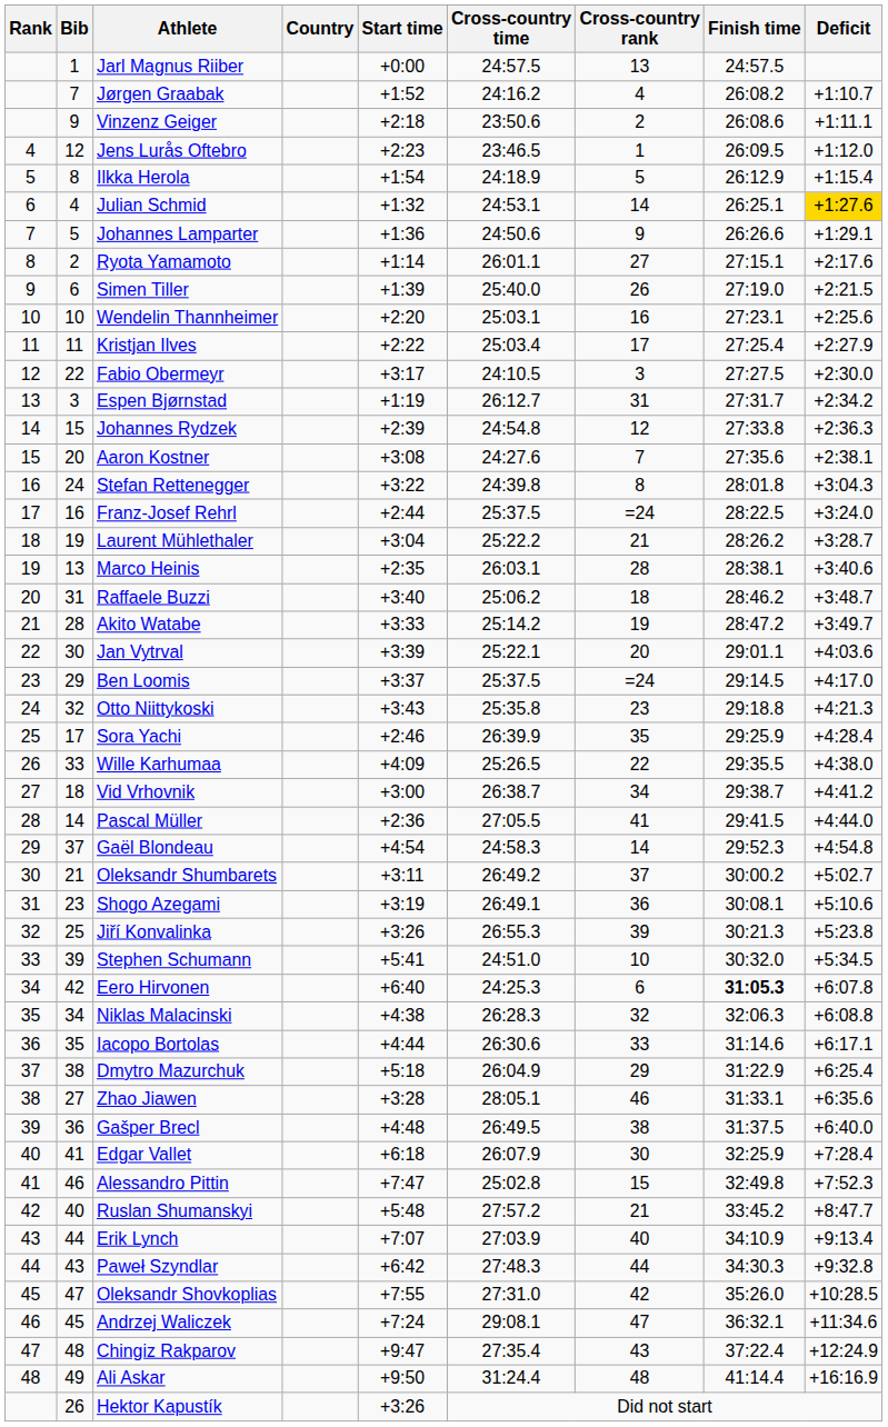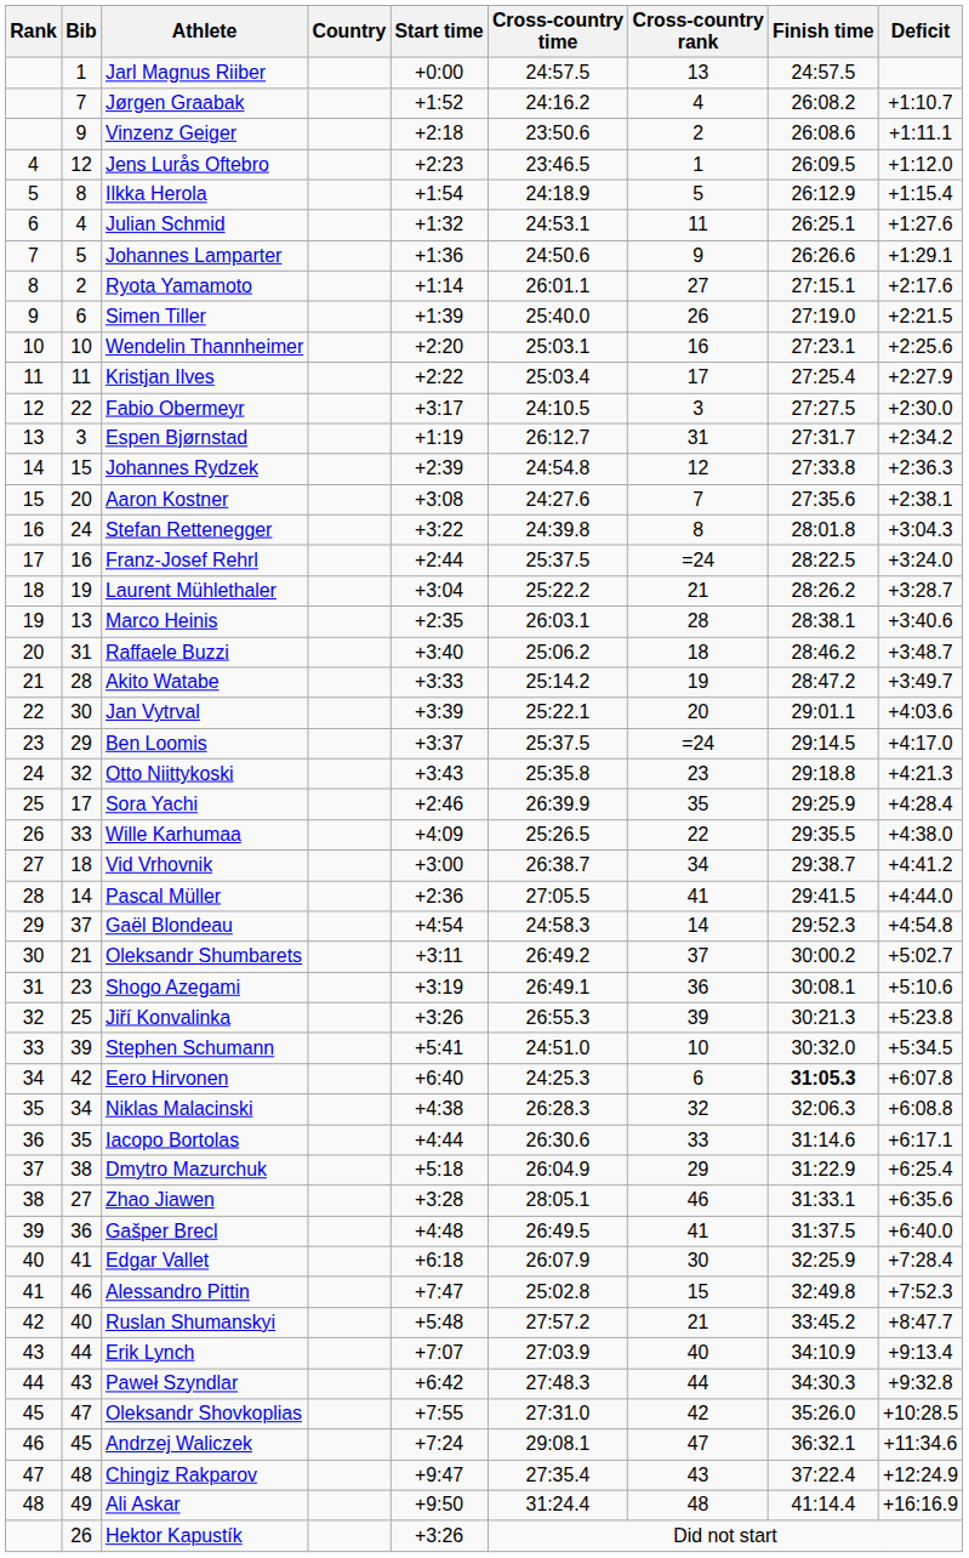 <table class="wikitable sortable" style="text-align:center">
 <tr>
 <th>Rank</th>
 <th>Bib</th>
 <th>Athlete</th>
 <th>Country</th>
 <th>Start time</th>
 <th>Cross-country<br>time</th>
 <th>Cross-country<br>rank</th>
 <th>Finish time</th>
 <th>Deficit</th>
 </tr>
 <tr>
 <td></td>
 <td>1</td>
 <td align=left><a href='#'>Jarl Magnus Riiber</a></td>
 <td align=left></td>
 <td>+0:00</td>
 <td>24:57.5</td>
 <td>13</td>
 <td>24:57.5</td>
 <td></td>
 </tr>
 <tr>
 <td></td>
 <td>7</td>
 <td align=left><a href='#'>Jørgen Graabak</a></td>
 <td align=left></td>
 <td>+1:52</td>
 <td>24:16.2</td>
 <td>4</td>
 <td>26:08.2</td>
 <td>+1:10.7</td>
 </tr>
 <tr>
 <td></td>
 <td>9</td>
 <td align=left><a href='#'>Vinzenz Geiger</a></td>
 <td align=left></td>
 <td>+2:18</td>
 <td>23:50.6</td>
 <td>2</td>
 <td>26:08.6</td>
 <td>+1:11.1</td>
 </tr>
 <tr>
 <td>4</td>
 <td>12</td>
 <td align=left><a href='#'>Jens Lurås Oftebro</a></td>
 <td align=left></td>
 <td>+2:23</td>
 <td>23:46.5</td>
 <td>1</td>
 <td>26:09.5</td>
 <td>+1:12.0</td>
 </tr>
 <tr>
 <td>5</td>
 <td>8</td>
 <td align=left><a href='#'>Ilkka Herola</a></td>
 <td align=left></td>
 <td>+1:54</td>
 <td>24:18.9</td>
 <td>5</td>
 <td>26:12.9</td>
 <td>+1:15.4</td>
 </tr>
 <tr>
 <td>6</td>
 <td>4</td>
 <td align=left><a href='#'>Julian Schmid</a></td>
 <td align=left></td>
 <td>+1:32</td>
 <td>24:53.1</td>
-<td>14</td>
+<td>11</td>
 <td>26:25.1</td>
-<td style="background: gold;">+1:27.6</td>
+<td>+1:27.6</td>
 </tr>
 <tr>
 <td>7</td>
 <td>5</td>
 <td align=left><a href='#'>Johannes Lamparter</a></td>
 <td align=left></td>
 <td>+1:36</td>
 <td>24:50.6</td>
 <td>9</td>
 <td>26:26.6</td>
 <td>+1:29.1</td>
 </tr>
 <tr>
 <td>8</td>
 <td>2</td>
 <td align=left><a href='#'>Ryota Yamamoto</a></td>
 <td align=left></td>
 <td>+1:14</td>
 <td>26:01.1</td>
 <td>27</td>
 <td>27:15.1</td>
 <td>+2:17.6</td>
 </tr>
 <tr>
 <td>9</td>
 <td>6</td>
 <td align=left><a href='#'>Simen Tiller</a></td>
 <td align=left></td>
 <td>+1:39</td>
 <td>25:40.0</td>
 <td>26</td>
 <td>27:19.0</td>
 <td>+2:21.5</td>
 </tr>
 <tr>
 <td>10</td>
 <td>10</td>
 <td align=left><a href='#'>Wendelin Thannheimer</a></td>
 <td align=left></td>
 <td>+2:20</td>
 <td>25:03.1</td>
 <td>16</td>
 <td>27:23.1</td>
 <td>+2:25.6</td>
 </tr>
 <tr>
 <td>11</td>
 <td>11</td>
 <td align=left><a href='#'>Kristjan Ilves</a></td>
 <td align=left></td>
 <td>+2:22</td>
 <td>25:03.4</td>
 <td>17</td>
 <td>27:25.4</td>
 <td>+2:27.9</td>
 </tr>
 <tr>
 <td>12</td>
 <td>22</td>
 <td align=left><a href='#'>Fabio Obermeyr</a></td>
 <td align=left></td>
 <td>+3:17</td>
 <td>24:10.5</td>
 <td>3</td>
 <td>27:27.5</td>
 <td>+2:30.0</td>
 </tr>
 <tr>
 <td>13</td>
 <td>3</td>
 <td align=left><a href='#'>Espen Bjørnstad</a></td>
 <td align=left></td>
 <td>+1:19</td>
 <td>26:12.7</td>
 <td>31</td>
 <td>27:31.7</td>
 <td>+2:34.2</td>
 </tr>
 <tr>
 <td>14</td>
 <td>15</td>
 <td align=left><a href='#'>Johannes Rydzek</a></td>
 <td align=left></td>
 <td>+2:39</td>
 <td>24:54.8</td>
 <td>12</td>
 <td>27:33.8</td>
 <td>+2:36.3</td>
 </tr>
 <tr>
 <td>15</td>
 <td>20</td>
 <td align=left><a href='#'>Aaron Kostner</a></td>
 <td align=left></td>
 <td>+3:08</td>
 <td>24:27.6</td>
 <td>7</td>
 <td>27:35.6</td>
 <td>+2:38.1</td>
 </tr>
 <tr>
 <td>16</td>
 <td>24</td>
 <td align=left><a href='#'>Stefan Rettenegger</a></td>
 <td align=left></td>
 <td>+3:22</td>
 <td>24:39.8</td>
 <td>8</td>
 <td>28:01.8</td>
 <td>+3:04.3</td>
 </tr>
 <tr>
 <td>17</td>
 <td>16</td>
 <td align=left><a href='#'>Franz-Josef Rehrl</a></td>
 <td align=left></td>
 <td>+2:44</td>
 <td>25:37.5</td>
 <td>=24</td>
 <td>28:22.5</td>
 <td>+3:24.0</td>
 </tr>
 <tr>
 <td>18</td>
 <td>19</td>
 <td align=left><a href='#'>Laurent Mühlethaler</a></td>
 <td align=left></td>
 <td>+3:04</td>
 <td>25:22.2</td>
 <td>21</td>
 <td>28:26.2</td>
 <td>+3:28.7</td>
 </tr>
 <tr>
 <td>19</td>
 <td>13</td>
 <td align=left><a href='#'>Marco Heinis</a></td>
 <td align=left></td>
 <td>+2:35</td>
 <td>26:03.1</td>
 <td>28</td>
 <td>28:38.1</td>
 <td>+3:40.6</td>
 </tr>
 <tr>
 <td>20</td>
 <td>31</td>
 <td align=left><a href='#'>Raffaele Buzzi</a></td>
 <td align=left></td>
 <td>+3:40</td>
 <td>25:06.2</td>
 <td>18</td>
 <td>28:46.2</td>
 <td>+3:48.7</td>
 </tr>
 <tr>
 <td>21</td>
 <td>28</td>
 <td align=left><a href='#'>Akito Watabe</a></td>
 <td align=left></td>
 <td>+3:33</td>
 <td>25:14.2</td>
 <td>19</td>
 <td>28:47.2</td>
 <td>+3:49.7</td>
 </tr>
 <tr>
 <td>22</td>
 <td>30</td>
 <td align=left><a href='#'>Jan Vytrval</a></td>
 <td align=left></td>
 <td>+3:39</td>
 <td>25:22.1</td>
 <td>20</td>
 <td>29:01.1</td>
 <td>+4:03.6</td>
 </tr>
 <tr>
 <td>23</td>
 <td>29</td>
 <td align=left><a href='#'>Ben Loomis</a></td>
 <td align=left></td>
 <td>+3:37</td>
 <td>25:37.5</td>
 <td>=24</td>
 <td>29:14.5</td>
 <td>+4:17.0</td>
 </tr>
 <tr>
 <td>24</td>
 <td>32</td>
 <td align=left><a href='#'>Otto Niittykoski</a></td>
 <td align=left></td>
 <td>+3:43</td>
 <td>25:35.8</td>
 <td>23</td>
 <td>29:18.8</td>
 <td>+4:21.3</td>
 </tr>
 <tr>
 <td>25</td>
 <td>17</td>
 <td align=left><a href='#'>Sora Yachi</a></td>
 <td align=left></td>
 <td>+2:46</td>
 <td>26:39.9</td>
 <td>35</td>
 <td>29:25.9</td>
 <td>+4:28.4</td>
 </tr>
 <tr>
 <td>26</td>
 <td>33</td>
 <td align=left><a href='#'>Wille Karhumaa</a></td>
 <td align=left></td>
 <td>+4:09</td>
 <td>25:26.5</td>
 <td>22</td>
 <td>29:35.5</td>
 <td>+4:38.0</td>
 </tr>
 <tr>
 <td>27</td>
 <td>18</td>
 <td align=left><a href='#'>Vid Vrhovnik</a></td>
 <td align=left></td>
 <td>+3:00</td>
 <td>26:38.7</td>
 <td>34</td>
 <td>29:38.7</td>
 <td>+4:41.2</td>
 </tr>
 <tr>
 <td>28</td>
 <td>14</td>
 <td align=left><a href='#'>Pascal Müller</a></td>
 <td align=left></td>
 <td>+2:36</td>
 <td>27:05.5</td>
 <td>41</td>
 <td>29:41.5</td>
 <td>+4:44.0</td>
 </tr>
 <tr>
 <td>29</td>
 <td>37</td>
 <td align=left><a href='#'>Gaël Blondeau</a></td>
 <td align=left></td>
 <td>+4:54</td>
 <td>24:58.3</td>
 <td>14</td>
 <td>29:52.3</td>
 <td>+4:54.8</td>
 </tr>
 <tr>
 <td>30</td>
 <td>21</td>
 <td align=left><a href='#'>Oleksandr Shumbarets</a></td>
 <td align=left></td>
 <td>+3:11</td>
 <td>26:49.2</td>
 <td>37</td>
 <td>30:00.2</td>
 <td>+5:02.7</td>
 </tr>
 <tr>
 <td>31</td>
 <td>23</td>
 <td align=left><a href='#'>Shogo Azegami</a></td>
 <td align=left></td>
 <td>+3:19</td>
 <td>26:49.1</td>
 <td>36</td>
 <td>30:08.1</td>
 <td>+5:10.6</td>
 </tr>
 <tr>
 <td>32</td>
 <td>25</td>
 <td align=left><a href='#'>Jiří Konvalinka</a></td>
 <td align=left></td>
 <td>+3:26</td>
 <td>26:55.3</td>
 <td>39</td>
 <td>30:21.3</td>
 <td>+5:23.8</td>
 </tr>
 <tr>
 <td>33</td>
 <td>39</td>
 <td align=left><a href='#'>Stephen Schumann</a></td>
 <td align=left></td>
 <td>+5:41</td>
 <td>24:51.0</td>
 <td>10</td>
 <td>30:32.0</td>
 <td>+5:34.5</td>
 </tr>
 <tr>
 <td>34</td>
 <td>42</td>
 <td align=left><a href='#'>Eero Hirvonen</a></td>
 <td align=left></td>
 <td>+6:40</td>
 <td>24:25.3</td>
 <td>6</td>
 <td><strong>31:05.3</strong></td>
 <td>+6:07.8</td>
 </tr>
 <tr>
 <td>35</td>
 <td>34</td>
 <td align=left><a href='#'>Niklas Malacinski</a></td>
 <td align=left></td>
 <td>+4:38</td>
 <td>26:28.3</td>
 <td>32</td>
 <td>32:06.3</td>
 <td>+6:08.8</td>
 </tr>
 <tr>
 <td>36</td>
 <td>35</td>
 <td align=left><a href='#'>Iacopo Bortolas</a></td>
 <td align=left></td>
 <td>+4:44</td>
 <td>26:30.6</td>
 <td>33</td>
 <td>31:14.6</td>
 <td>+6:17.1</td>
 </tr>
 <tr>
 <td>37</td>
 <td>38</td>
 <td align=left><a href='#'>Dmytro Mazurchuk</a></td>
 <td align=left></td>
 <td>+5:18</td>
 <td>26:04.9</td>
 <td>29</td>
 <td>31:22.9</td>
 <td>+6:25.4</td>
 </tr>
 <tr>
 <td>38</td>
 <td>27</td>
 <td align=left><a href='#'>Zhao Jiawen</a></td>
 <td align=left></td>
 <td>+3:28</td>
 <td>28:05.1</td>
 <td>46</td>
 <td>31:33.1</td>
 <td>+6:35.6</td>
 </tr>
 <tr>
 <td>39</td>
 <td>36</td>
 <td align=left><a href='#'>Gašper Brecl</a></td>
 <td align=left></td>
 <td>+4:48</td>
 <td>26:49.5</td>
-<td>38</td>
+<td>41</td>
 <td>31:37.5</td>
 <td>+6:40.0</td>
 </tr>
 <tr>
 <td>40</td>
 <td>41</td>
 <td align=left><a href='#'>Edgar Vallet</a></td>
 <td align=left></td>
 <td>+6:18</td>
 <td>26:07.9</td>
 <td>30</td>
 <td>32:25.9</td>
 <td>+7:28.4</td>
 </tr>
 <tr>
 <td>41</td>
 <td>46</td>
 <td align=left><a href='#'>Alessandro Pittin</a></td>
 <td align=left></td>
 <td>+7:47</td>
 <td>25:02.8</td>
 <td>15</td>
 <td>32:49.8</td>
 <td>+7:52.3</td>
 </tr>
 <tr>
 <td>42</td>
 <td>40</td>
 <td align=left><a href='#'>Ruslan Shumanskyi</a></td>
 <td align=left></td>
 <td>+5:48</td>
 <td>27:57.2</td>
 <td>21</td>
 <td>33:45.2</td>
 <td>+8:47.7</td>
 </tr>
 <tr>
 <td>43</td>
 <td>44</td>
 <td align=left><a href='#'>Erik Lynch</a></td>
 <td align=left></td>
 <td>+7:07</td>
 <td>27:03.9</td>
 <td>40</td>
 <td>34:10.9</td>
 <td>+9:13.4</td>
 </tr>
 <tr>
 <td>44</td>
 <td>43</td>
 <td align=left><a href='#'>Paweł Szyndlar</a></td>
 <td align=left></td>
 <td>+6:42</td>
 <td>27:48.3</td>
 <td>44</td>
 <td>34:30.3</td>
 <td>+9:32.8</td>
 </tr>
 <tr>
 <td>45</td>
 <td>47</td>
 <td align=left><a href='#'>Oleksandr Shovkoplias</a></td>
 <td align=left></td>
 <td>+7:55</td>
 <td>27:31.0</td>
 <td>42</td>
 <td>35:26.0</td>
 <td>+10:28.5</td>
 </tr>
 <tr>
 <td>46</td>
 <td>45</td>
 <td align=left><a href='#'>Andrzej Waliczek</a></td>
 <td align=left></td>
 <td>+7:24</td>
 <td>29:08.1</td>
 <td>47</td>
 <td>36:32.1</td>
 <td>+11:34.6</td>
 </tr>
 <tr>
 <td>47</td>
 <td>48</td>
 <td align=left><a href='#'>Chingiz Rakparov</a></td>
 <td align=left></td>
 <td>+9:47</td>
 <td>27:35.4</td>
 <td>43</td>
 <td>37:22.4</td>
 <td>+12:24.9</td>
 </tr>
 <tr>
 <td>48</td>
 <td>49</td>
 <td align=left><a href='#'>Ali Askar</a></td>
 <td align=left></td>
 <td>+9:50</td>
 <td>31:24.4</td>
 <td>48</td>
 <td>41:14.4</td>
 <td>+16:16.9</td>
 </tr>
 <tr>
 <td></td>
 <td>26</td>
 <td align=left><a href='#'>Hektor Kapustík</a></td>
 <td align=left></td>
 <td>+3:26</td>
 <td colspan=4>Did not start</td>
 </tr>
 </table>
